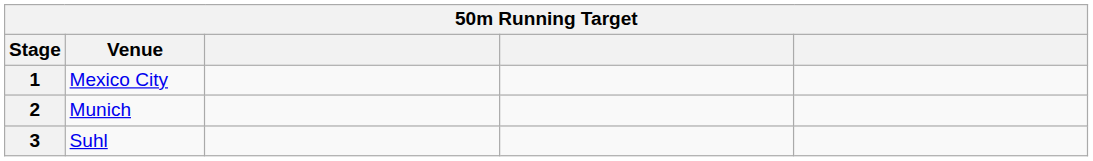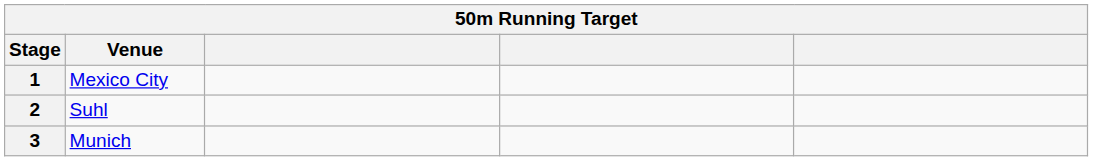 <table class="wikitable">
 <tr>
 <th colspan="5">50m Running Target</th>
 </tr>
 <tr>
 <th>Stage</th>
 <th width=110>Venue</th>
 <th width=240></th>
 <th width=240></th>
 <th width=240></th>
 </tr>
 <tr>
 <th>1</th>
 <td> <a href='#'>Mexico City</a></td>
 <td></td>
 <td></td>
 <td></td>
 </tr>
 <tr>
 <th>2</th>
-<td> <a href='#'>Munich</a></td>
+<td> <a href='#'>Suhl</a></td>
 <td></td>
 <td></td>
 <td></td>
 </tr>
 <tr>
 <th>3</th>
-<td> <a href='#'>Suhl</a></td>
+<td> <a href='#'>Munich</a></td>
 <td></td>
 <td></td>
 <td></td>
 </tr>
 </table>
